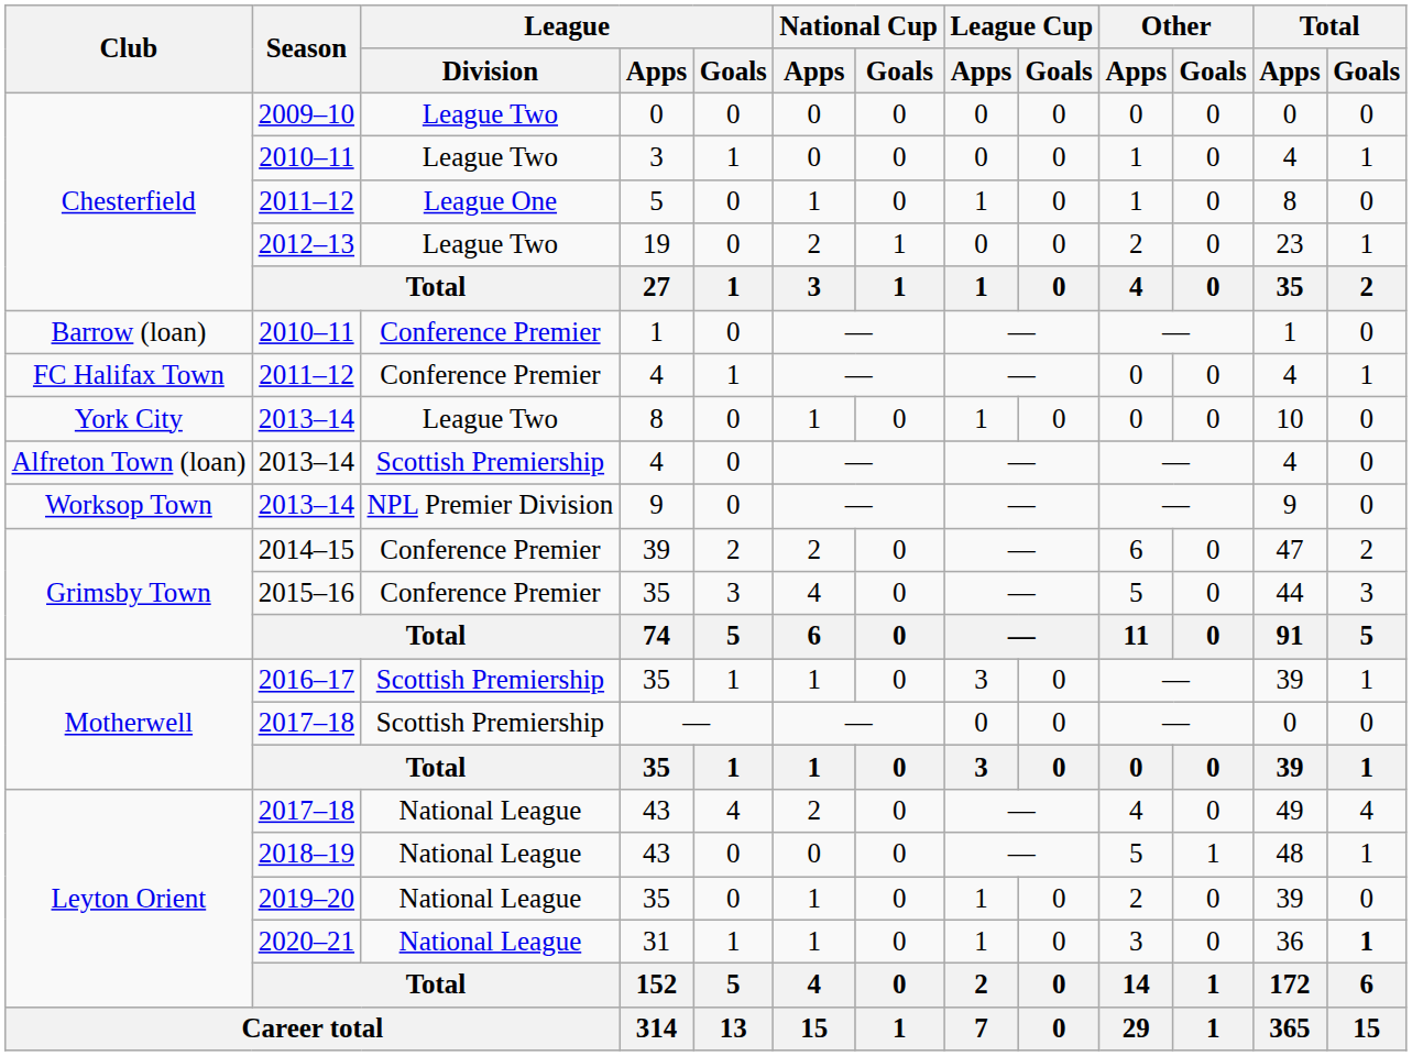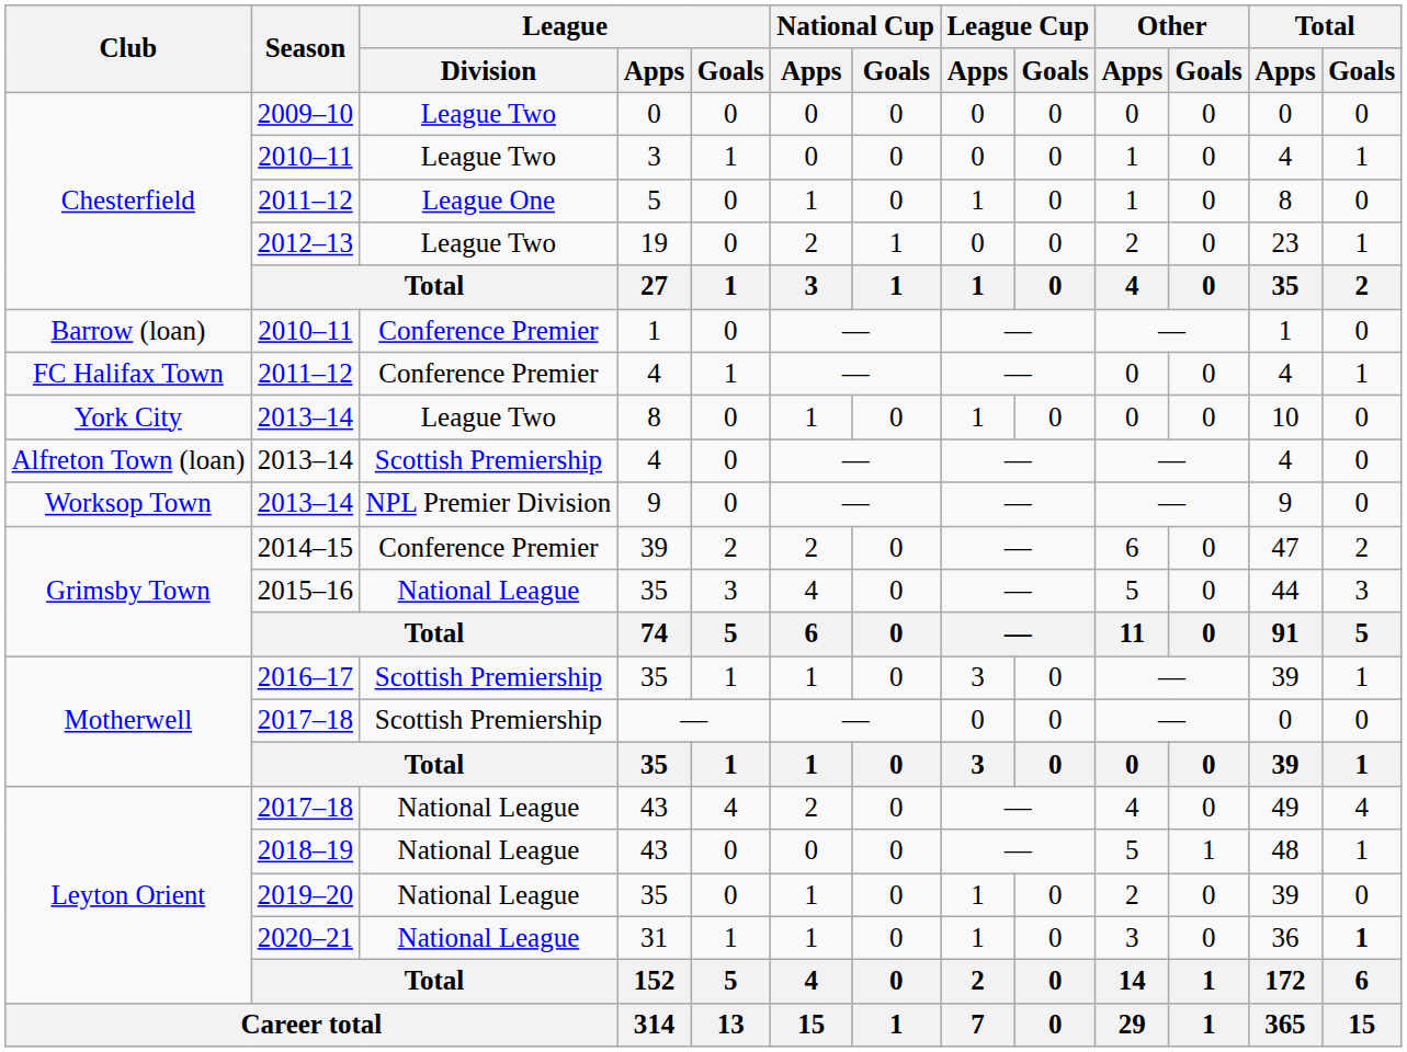 <table class=wikitable style=text-align:center>
 <tr>
 <th rowspan=2>Club</th>
 <th rowspan=2>Season</th>
 <th colspan=3>League</th>
 <th colspan=2>National Cup</th>
 <th colspan=2>League Cup</th>
 <th colspan=2>Other</th>
 <th colspan=2>Total</th>
 </tr>
 <tr>
 <th>Division</th>
 <th>Apps</th>
 <th>Goals</th>
 <th>Apps</th>
 <th>Goals</th>
 <th>Apps</th>
 <th>Goals</th>
 <th>Apps</th>
 <th>Goals</th>
 <th>Apps</th>
 <th>Goals</th>
 </tr>
 <tr>
 <td rowspan=5><a href='#'>Chesterfield</a></td>
 <td><a href='#'>2009–10</a></td>
 <td><a href='#'>League Two</a></td>
 <td>0</td>
 <td>0</td>
 <td>0</td>
 <td>0</td>
 <td>0</td>
 <td>0</td>
 <td>0</td>
 <td>0</td>
 <td>0</td>
 <td>0</td>
 </tr>
 <tr>
 <td><a href='#'>2010–11</a></td>
 <td>League Two</td>
 <td>3</td>
 <td>1</td>
 <td>0</td>
 <td>0</td>
 <td>0</td>
 <td>0</td>
 <td>1</td>
 <td>0</td>
 <td>4</td>
 <td>1</td>
 </tr>
 <tr>
 <td><a href='#'>2011–12</a></td>
 <td><a href='#'>League One</a></td>
 <td>5</td>
 <td>0</td>
 <td>1</td>
 <td>0</td>
 <td>1</td>
 <td>0</td>
 <td>1</td>
 <td>0</td>
 <td>8</td>
 <td>0</td>
 </tr>
 <tr>
 <td><a href='#'>2012–13</a></td>
 <td>League Two</td>
 <td>19</td>
 <td>0</td>
 <td>2</td>
 <td>1</td>
 <td>0</td>
 <td>0</td>
 <td>2</td>
 <td>0</td>
 <td>23</td>
 <td>1</td>
 </tr>
 <tr>
 <th colspan=2>Total</th>
 <th>27</th>
 <th>1</th>
 <th>3</th>
 <th>1</th>
 <th>1</th>
 <th>0</th>
 <th>4</th>
 <th>0</th>
 <th>35</th>
 <th>2</th>
 </tr>
 <tr>
 <td><a href='#'>Barrow</a> (loan)</td>
 <td><a href='#'>2010–11</a></td>
 <td><a href='#'>Conference Premier</a></td>
 <td>1</td>
 <td>0</td>
 <td colspan=2>—</td>
 <td colspan=2>—</td>
 <td colspan=2>—</td>
 <td>1</td>
 <td>0</td>
 </tr>
 <tr>
 <td><a href='#'>FC Halifax Town</a></td>
 <td><a href='#'>2011–12</a></td>
 <td>Conference Premier</td>
 <td>4</td>
 <td>1</td>
 <td colspan=2>—</td>
 <td colspan=2>—</td>
 <td>0</td>
 <td>0</td>
 <td>4</td>
 <td>1</td>
 </tr>
 <tr>
 <td><a href='#'>York City</a></td>
 <td><a href='#'>2013–14</a></td>
 <td>League Two</td>
 <td>8</td>
 <td>0</td>
 <td>1</td>
 <td>0</td>
 <td>1</td>
 <td>0</td>
 <td>0</td>
 <td>0</td>
 <td>10</td>
 <td>0</td>
 </tr>
 <tr>
 <td><a href='#'>Alfreton Town</a> (loan)</td>
 <td>2013–14</td>
 <td><a href='#'>Scottish Premiership</a></td>
 <td>4</td>
 <td>0</td>
 <td colspan=2>—</td>
 <td colspan=2>—</td>
 <td colspan=2>—</td>
 <td>4</td>
 <td>0</td>
 </tr>
 <tr>
 <td><a href='#'>Worksop Town</a></td>
 <td><a href='#'>2013–14</a></td>
 <td><a href='#'>NPL</a> Premier Division</td>
 <td>9</td>
 <td>0</td>
 <td colspan=2>—</td>
 <td colspan=2>—</td>
 <td colspan=2>—</td>
 <td>9</td>
 <td>0</td>
 </tr>
 <tr>
 <td rowspan=3><a href='#'>Grimsby Town</a></td>
 <td>2014–15</td>
 <td>Conference Premier</td>
 <td>39</td>
 <td>2</td>
 <td>2</td>
 <td>0</td>
 <td colspan=2>—</td>
 <td>6</td>
 <td>0</td>
 <td>47</td>
 <td>2</td>
 </tr>
 <tr>
 <td>2015–16</td>
-<td>Conference Premier</td>
+<td><a href='#'>National League</a></td>
 <td>35</td>
 <td>3</td>
 <td>4</td>
 <td>0</td>
 <td colspan=2>—</td>
 <td>5</td>
 <td>0</td>
 <td>44</td>
 <td>3</td>
 </tr>
 <tr>
 <th colspan=2>Total</th>
 <th>74</th>
 <th>5</th>
 <th>6</th>
 <th>0</th>
 <th colspan=2>—</th>
 <th>11</th>
 <th>0</th>
 <th>91</th>
 <th>5</th>
 </tr>
 <tr>
 <td rowspan=3><a href='#'>Motherwell</a></td>
 <td><a href='#'>2016–17</a></td>
 <td><a href='#'>Scottish Premiership</a></td>
 <td>35</td>
 <td>1</td>
 <td>1</td>
 <td>0</td>
 <td>3</td>
 <td>0</td>
 <td colspan=2>—</td>
 <td>39</td>
 <td>1</td>
 </tr>
 <tr>
 <td><a href='#'>2017–18</a></td>
 <td>Scottish Premiership</td>
 <td colspan=2>—</td>
 <td colspan=2>—</td>
 <td>0</td>
 <td>0</td>
 <td colspan=2>—</td>
 <td>0</td>
 <td>0</td>
 </tr>
 <tr>
 <th colspan=2>Total</th>
 <th>35</th>
 <th>1</th>
 <th>1</th>
 <th>0</th>
 <th>3</th>
 <th>0</th>
 <th>0</th>
 <th>0</th>
 <th>39</th>
 <th>1</th>
 </tr>
 <tr>
 <td rowspan=5><a href='#'>Leyton Orient</a></td>
 <td><a href='#'>2017–18</a></td>
 <td>National League</td>
 <td>43</td>
 <td>4</td>
 <td>2</td>
 <td>0</td>
 <td colspan=2>—</td>
 <td>4</td>
 <td>0</td>
 <td>49</td>
 <td>4</td>
 </tr>
 <tr>
 <td><a href='#'>2018–19</a></td>
 <td>National League</td>
 <td>43</td>
 <td>0</td>
 <td>0</td>
 <td>0</td>
 <td colspan=2>—</td>
 <td>5</td>
 <td>1</td>
 <td>48</td>
 <td>1</td>
 </tr>
 <tr>
 <td><a href='#'>2019–20</a></td>
 <td>National League</td>
 <td>35</td>
 <td>0</td>
 <td>1</td>
 <td>0</td>
 <td>1</td>
 <td>0</td>
 <td>2</td>
 <td>0</td>
 <td>39</td>
 <td>0</td>
 </tr>
 <tr>
 <td><a href='#'>2020–21</a></td>
 <td><a href='#'>National League</a></td>
 <td>31</td>
 <td>1</td>
 <td>1</td>
 <td>0</td>
 <td>1</td>
 <td>0</td>
 <td>3</td>
 <td>0</td>
 <td>36</td>
 <td><strong>1</strong></td>
 </tr>
 <tr>
 <th colspan=2>Total</th>
 <th>152</th>
 <th>5</th>
 <th>4</th>
 <th>0</th>
 <th>2</th>
 <th>0</th>
 <th>14</th>
 <th>1</th>
 <th>172</th>
 <th>6</th>
 </tr>
 <tr>
 <th colspan=3>Career total</th>
 <th>314</th>
 <th>13</th>
 <th>15</th>
 <th>1</th>
 <th>7</th>
 <th>0</th>
 <th>29</th>
 <th>1</th>
 <th>365</th>
 <th>15</th>
 </tr>
 </table>
